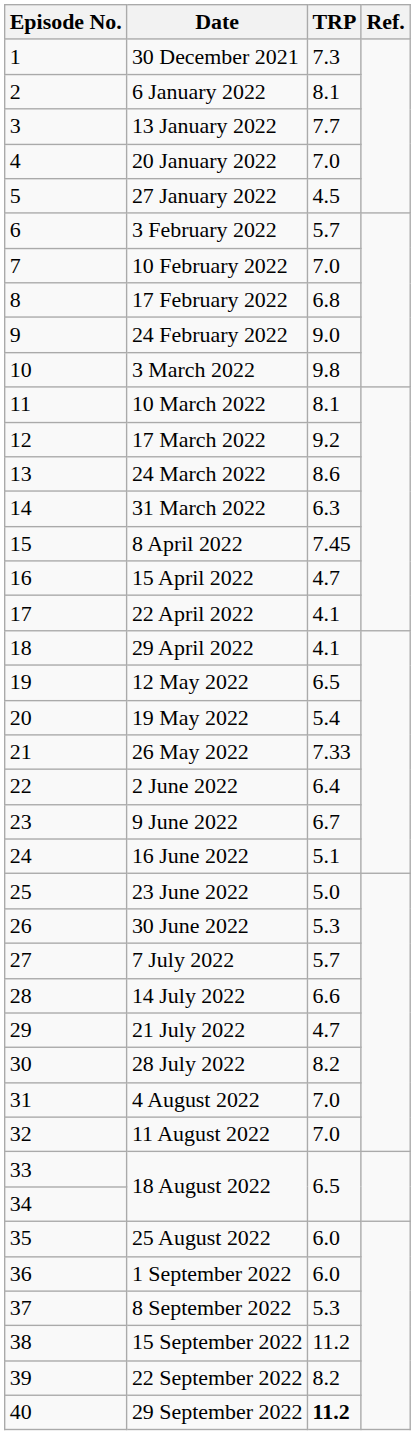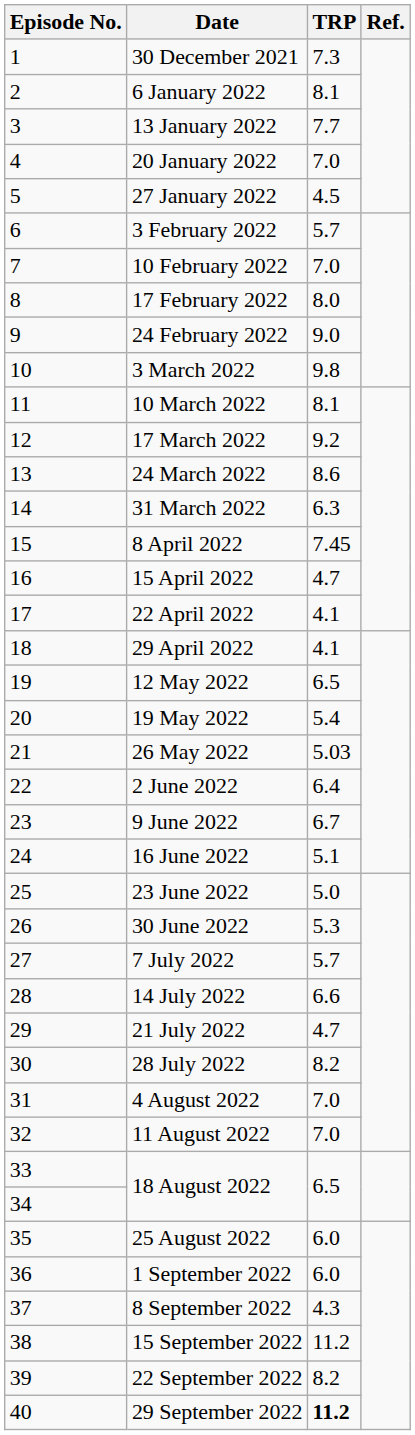 <table class="wikitable">
 <tr>
 <th>Episode No.</th>
 <th>Date</th>
 <th>TRP</th>
 <th>Ref.</th>
 </tr>
 <tr>
 <td>1</td>
 <td>30 December 2021</td>
 <td>7.3</td>
 <td rowspan="5"></td>
 </tr>
 <tr>
 <td>2</td>
 <td>6 January 2022</td>
 <td>8.1</td>
 </tr>
 <tr>
 <td>3</td>
 <td>13 January 2022</td>
 <td>7.7</td>
 </tr>
 <tr>
 <td>4</td>
 <td>20 January 2022</td>
 <td>7.0</td>
 </tr>
 <tr>
 <td>5</td>
 <td>27 January 2022</td>
 <td>4.5</td>
 </tr>
 <tr>
 <td>6</td>
 <td>3 February 2022</td>
 <td>5.7</td>
 <td rowspan="5"></td>
 </tr>
 <tr>
 <td>7</td>
 <td>10 February 2022</td>
 <td>7.0</td>
 </tr>
 <tr>
 <td>8</td>
 <td>17 February 2022</td>
-<td>6.8</td>
+<td>8.0</td>
 </tr>
 <tr>
 <td>9</td>
 <td>24 February 2022</td>
 <td>9.0</td>
 </tr>
 <tr>
 <td>10</td>
 <td>3 March 2022</td>
 <td>9.8</td>
 </tr>
 <tr>
 <td>11</td>
 <td>10 March 2022</td>
 <td>8.1</td>
 <td rowspan="7"></td>
 </tr>
 <tr>
 <td>12</td>
 <td>17 March 2022</td>
 <td>9.2</td>
 </tr>
 <tr>
 <td>13</td>
 <td>24 March 2022</td>
 <td>8.6</td>
 </tr>
 <tr>
 <td>14</td>
 <td>31 March 2022</td>
 <td>6.3</td>
 </tr>
 <tr>
 <td>15</td>
 <td>8 April 2022</td>
 <td>7.45</td>
 </tr>
 <tr>
 <td>16</td>
 <td>15 April 2022</td>
 <td>4.7</td>
 </tr>
 <tr>
 <td>17</td>
 <td>22 April 2022</td>
 <td>4.1</td>
 </tr>
 <tr>
 <td>18</td>
 <td>29 April 2022</td>
 <td>4.1</td>
 <td rowspan="7"></td>
 </tr>
 <tr>
 <td>19</td>
 <td>12 May 2022</td>
 <td>6.5</td>
 </tr>
 <tr>
 <td>20</td>
 <td>19 May 2022</td>
 <td>5.4</td>
 </tr>
 <tr>
 <td>21</td>
 <td>26 May 2022</td>
-<td>7.33</td>
+<td>5.03</td>
 </tr>
 <tr>
 <td>22</td>
 <td>2 June 2022</td>
 <td>6.4</td>
 </tr>
 <tr>
 <td>23</td>
 <td>9 June 2022</td>
 <td>6.7</td>
 </tr>
 <tr>
 <td>24</td>
 <td>16 June 2022</td>
 <td>5.1</td>
 </tr>
 <tr>
 <td>25</td>
 <td>23 June 2022</td>
 <td>5.0</td>
 <td rowspan="8"></td>
 </tr>
 <tr>
 <td>26</td>
 <td>30 June 2022</td>
 <td>5.3</td>
 </tr>
 <tr>
 <td>27</td>
 <td>7 July 2022</td>
 <td>5.7</td>
 </tr>
 <tr>
 <td>28</td>
 <td>14 July 2022</td>
 <td>6.6</td>
 </tr>
 <tr>
 <td>29</td>
 <td>21 July 2022</td>
 <td>4.7</td>
 </tr>
 <tr>
 <td>30</td>
 <td>28 July 2022</td>
 <td>8.2</td>
 </tr>
 <tr>
 <td>31</td>
 <td>4 August 2022</td>
 <td>7.0</td>
 </tr>
 <tr>
 <td>32</td>
 <td>11 August 2022</td>
 <td>7.0</td>
 </tr>
 <tr>
 <td>33</td>
 <td rowspan="2">18 August 2022</td>
 <td rowspan="2">6.5</td>
 <td rowspan="2"></td>
 </tr>
 <tr>
 <td>34</td>
 </tr>
 <tr>
 <td>35</td>
 <td>25 August 2022</td>
 <td>6.0</td>
 <td rowspan="6"></td>
 </tr>
 <tr>
 <td>36</td>
 <td>1 September 2022</td>
 <td>6.0</td>
 </tr>
 <tr>
 <td>37</td>
 <td>8 September 2022</td>
-<td>5.3</td>
+<td>4.3</td>
 </tr>
 <tr>
 <td>38</td>
 <td>15 September 2022</td>
 <td>11.2</td>
 </tr>
 <tr>
 <td>39</td>
 <td>22 September 2022</td>
 <td>8.2</td>
 </tr>
 <tr>
 <td>40</td>
 <td>29 September 2022</td>
 <td><strong>11.2</strong></td>
 </tr>
 </table>
